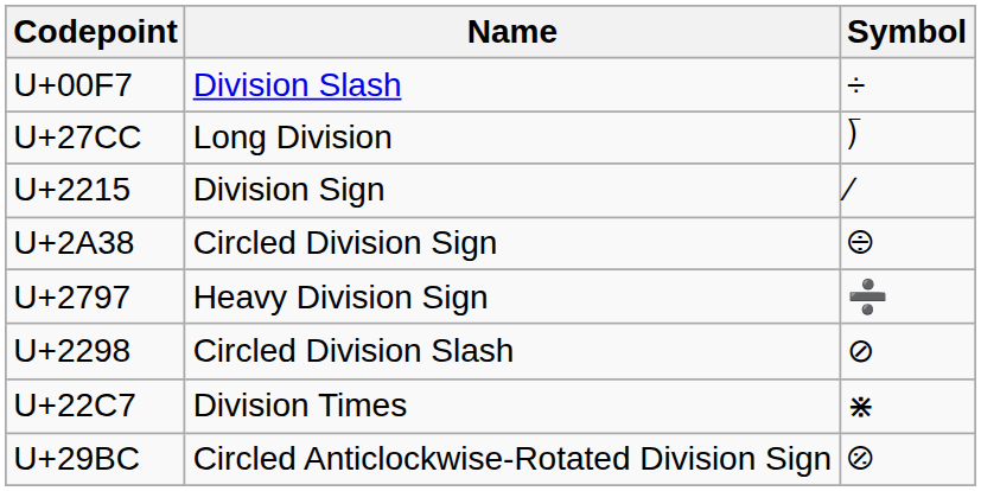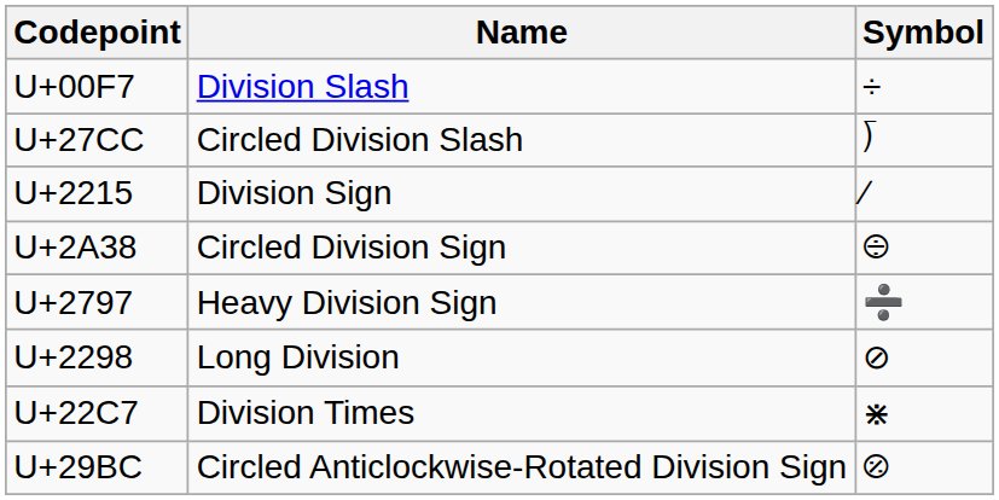 <table class="wikitable">
 <tr>
 <th>Codepoint</th>
 <th>Name</th>
 <th>Symbol</th>
 </tr>
 <tr>
 <td>U+00F7</td>
 <td><a href='#'>Division Slash</a></td>
 <td>÷</td>
 </tr>
 <tr>
 <td>U+27CC</td>
-<td>Long Division</td>
+<td>Circled Division Slash</td>
 <td>⟌</td>
 </tr>
 <tr>
 <td>U+2215</td>
 <td>Division Sign</td>
 <td>∕</td>
 </tr>
 <tr>
 <td>U+2A38</td>
 <td>Circled Division Sign</td>
 <td>⨸</td>
 </tr>
 <tr>
 <td>U+2797</td>
 <td>Heavy Division Sign</td>
 <td>➗</td>
 </tr>
 <tr>
 <td>U+2298</td>
-<td>Circled Division Slash</td>
+<td>Long Division</td>
 <td>⊘</td>
 </tr>
 <tr>
 <td>U+22C7</td>
 <td>Division Times</td>
 <td>⋇</td>
 </tr>
 <tr>
 <td>U+29BC</td>
 <td>Circled Anticlockwise-Rotated Division Sign</td>
 <td>⦼</td>
 </tr>
 </table>
